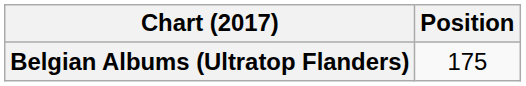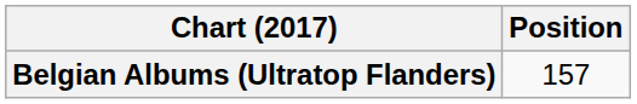 <table class="wikitable plainrowheaders" style="text-align:center">
 <tr>
 <th scope="col">Chart (2017)</th>
 <th scope="col">Position</th>
 </tr>
 <tr>
 <th scope="row">Belgian Albums (Ultratop Flanders)</th>
-<td>175</td>
+<td>157</td>
 </tr>
 </table>
